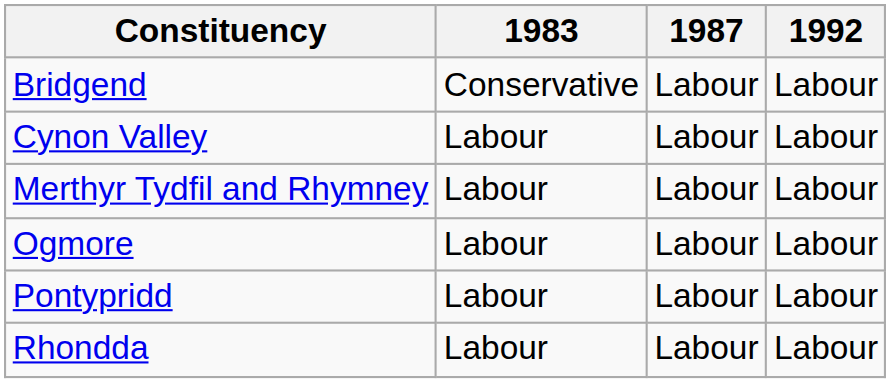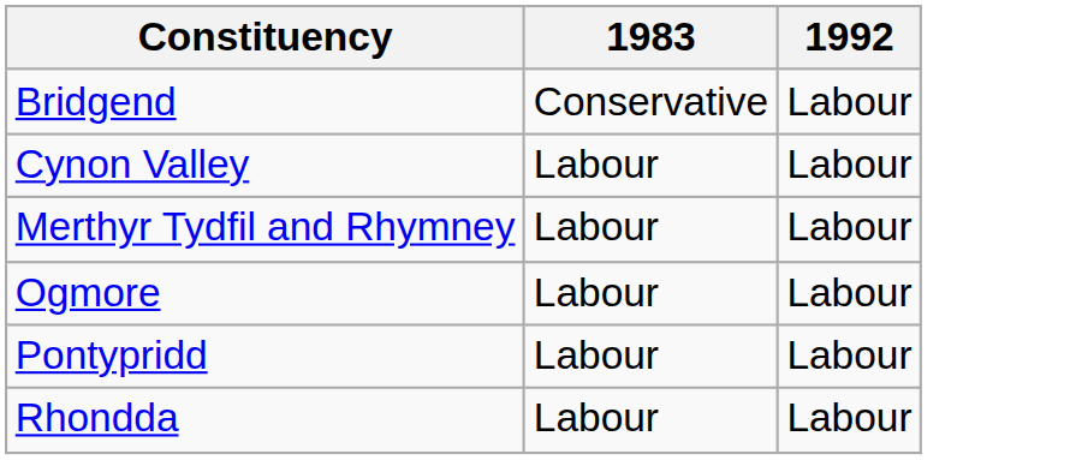 <table class="wikitable">
 <tr>
 <th>Constituency</th>
 <th>1983</th>
-<th>1987</th>
 <th>1992</th>
 </tr>
 <tr>
 <td><a href='#'>Bridgend</a></td>
 <td bgcolor=>Conservative</td>
 <td bgcolor=>Labour</td>
-<td bgcolor=>Labour</td>
 </tr>
 <tr>
 <td><a href='#'>Cynon Valley</a></td>
-<td bgcolor=>Labour</td>
 <td bgcolor=>Labour</td>
 <td bgcolor=>Labour</td>
 </tr>
 <tr>
 <td><a href='#'>Merthyr Tydfil and Rhymney</a></td>
 <td bgcolor=>Labour</td>
 <td bgcolor=>Labour</td>
-<td bgcolor=>Labour</td>
 </tr>
 <tr>
 <td><a href='#'>Ogmore</a></td>
-<td bgcolor=>Labour</td>
 <td bgcolor=>Labour</td>
 <td bgcolor=>Labour</td>
 </tr>
 <tr>
 <td><a href='#'>Pontypridd</a></td>
 <td bgcolor=>Labour</td>
 <td bgcolor=>Labour</td>
-<td bgcolor=>Labour</td>
 </tr>
 <tr>
 <td><a href='#'>Rhondda</a></td>
 <td bgcolor=>Labour</td>
 <td bgcolor=>Labour</td>
-<td bgcolor=>Labour</td>
 </tr>
 </table>
